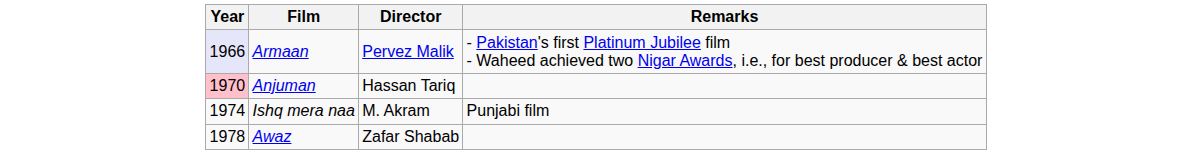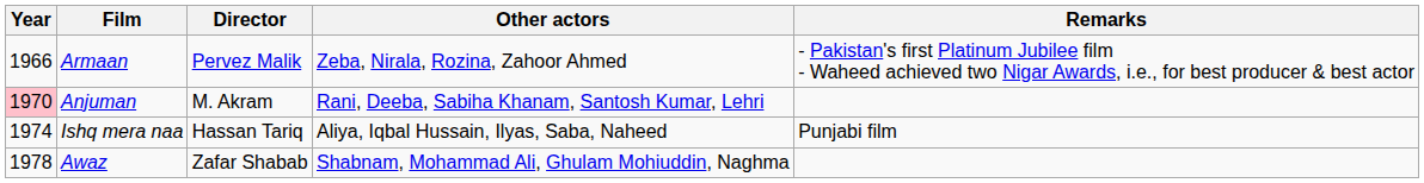 <table class="wikitable sortable" style="margin-left:auto;margin-right:auto">
 <tr>
 <th>Year</th>
 <th>Film</th>
 <th>Director</th>
+<th>Other actors</th>
 <th>Remarks</th>
 </tr>
 <tr>
-<td style="background: lavender;">1966</td>
+<td>1966</td>
 <td><em><a href='#'>Armaan</a></em></td>
 <td><a href='#'>Pervez Malik</a></td>
+<td><a href='#'>Zeba</a>, <a href='#'>Nirala</a>, <a href='#'>Rozina</a>, Zahoor Ahmed</td>
 <td>- <a href='#'>Pakistan</a>'s first <a href='#'>Platinum Jubilee</a> film<br>- Waheed achieved two <a href='#'>Nigar Awards</a>, i.e., for best producer & best actor</td>
 </tr>
 <tr>
 <td style="background: pink;">1970</td>
 <td><em><a href='#'>Anjuman</a></em></td>
-<td>Hassan Tariq</td>
+<td>M. Akram</td>
+<td><a href='#'>Rani</a>, <a href='#'>Deeba</a>, <a href='#'>Sabiha Khanam</a>, <a href='#'>Santosh Kumar</a>, <a href='#'>Lehri</a></td>
 <td></td>
 </tr>
 <tr>
 <td>1974</td>
 <td><em>Ishq mera naa</em></td>
-<td>M. Akram</td>
+<td>Hassan Tariq</td>
+<td>Aliya, Iqbal Hussain, Ilyas, Saba, Naheed</td>
 <td>Punjabi film</td>
 </tr>
 <tr>
 <td>1978</td>
 <td><em><a href='#'>Awaz</a></em></td>
 <td>Zafar Shabab</td>
+<td><a href='#'>Shabnam</a>, <a href='#'>Mohammad Ali</a>, <a href='#'>Ghulam Mohiuddin</a>, Naghma</td>
 <td></td>
 </tr>
 </table>
